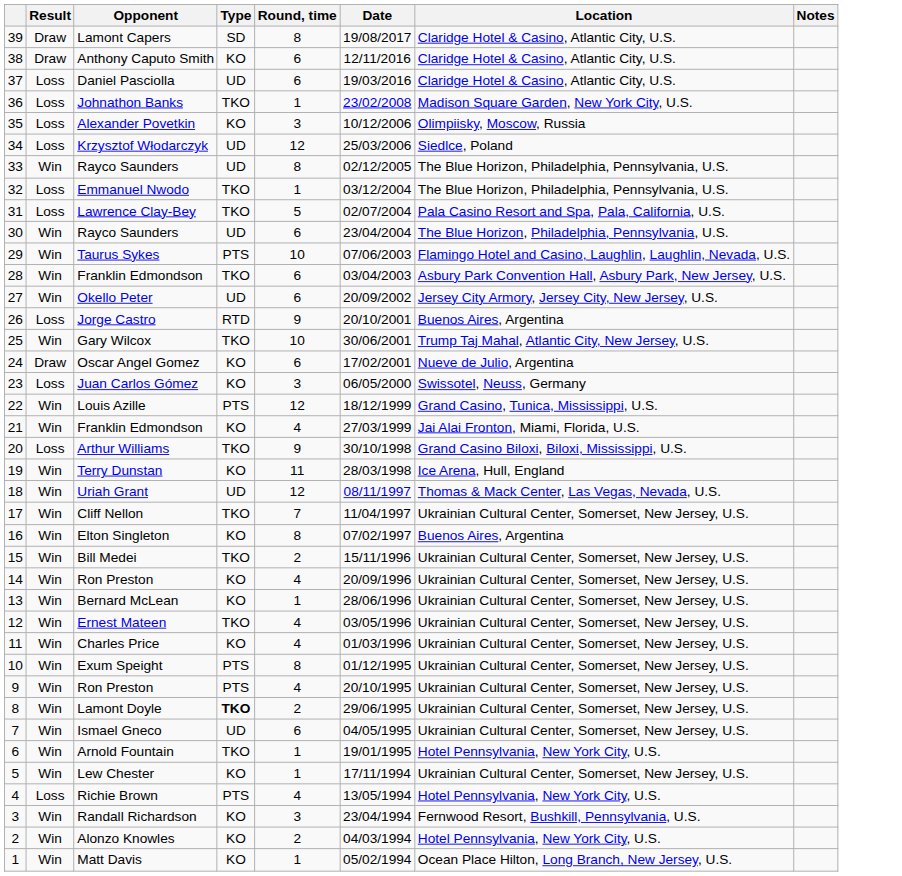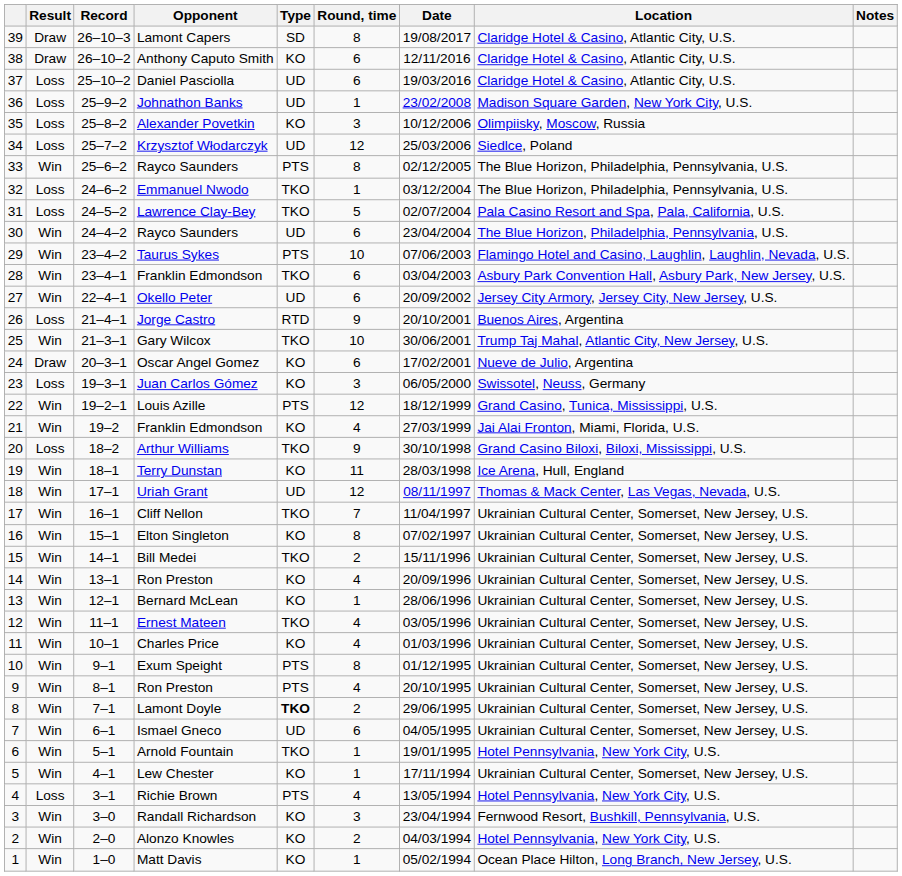 <table class="wikitable" style="text-align:center; font-size:95%">
 <tr>
 <th></th>
 <th>Result</th>
+<th>Record</th>
 <th>Opponent</th>
 <th>Type</th>
 <th>Round, time</th>
 <th>Date</th>
 <th>Location</th>
 <th>Notes</th>
 </tr>
 <tr>
 <td>39</td>
 <td>Draw</td>
+<td>26–10–3</td>
 <td align=left> Lamont Capers</td>
 <td>SD</td>
 <td>8</td>
 <td>19/08/2017</td>
 <td align=left> <a href='#'>Claridge Hotel & Casino</a>, Atlantic City, U.S.</td>
 <td align=left></td>
 </tr>
 <tr>
 <td>38</td>
 <td>Draw</td>
+<td>26–10–2</td>
 <td align=left> Anthony Caputo Smith</td>
 <td>KO</td>
 <td>6</td>
 <td>12/11/2016</td>
 <td align=left> <a href='#'>Claridge Hotel & Casino</a>, Atlantic City, U.S.</td>
 <td align=left></td>
 </tr>
 <tr>
 <td>37</td>
 <td>Loss</td>
+<td>25–10–2</td>
 <td align=left> Daniel Pasciolla</td>
 <td>UD</td>
 <td>6</td>
 <td>19/03/2016</td>
 <td align=left> <a href='#'>Claridge Hotel & Casino</a>, Atlantic City, U.S.</td>
 <td align=left></td>
 </tr>
 <tr>
 <td>36</td>
 <td>Loss</td>
+<td>25–9–2</td>
 <td align=left> <a href='#'>Johnathon Banks</a></td>
-<td>TKO</td>
+<td>UD</td>
 <td>1</td>
 <td><a href='#'>23/02/2008</a></td>
 <td align=left> <a href='#'>Madison Square Garden</a>, <a href='#'>New York City</a>, U.S.</td>
 <td align=left></td>
 </tr>
 <tr>
 <td>35</td>
 <td>Loss</td>
+<td>25–8–2</td>
 <td align=left> <a href='#'>Alexander Povetkin</a></td>
 <td>KO</td>
 <td>3</td>
 <td>10/12/2006</td>
 <td align=left> <a href='#'>Olimpiisky</a>, <a href='#'>Moscow</a>, Russia</td>
 <td align=left></td>
 </tr>
 <tr>
 <td>34</td>
 <td>Loss</td>
+<td>25–7–2</td>
 <td align=left> <a href='#'>Krzysztof Włodarczyk</a></td>
 <td>UD</td>
 <td>12</td>
 <td>25/03/2006</td>
 <td align=left> <a href='#'>Siedlce</a>, Poland</td>
 <td align=left></td>
 </tr>
 <tr>
 <td>33</td>
 <td>Win</td>
+<td>25–6–2</td>
 <td align=left> Rayco Saunders</td>
-<td>UD</td>
+<td>PTS</td>
 <td>8</td>
 <td>02/12/2005</td>
 <td align=left> The Blue Horizon, Philadelphia, Pennsylvania, U.S.</td>
 <td align=left></td>
 </tr>
 <tr>
 <td>32</td>
 <td>Loss</td>
+<td>24–6–2</td>
 <td align=left> <a href='#'>Emmanuel Nwodo</a></td>
 <td>TKO</td>
 <td>1</td>
 <td>03/12/2004</td>
 <td align=left> The Blue Horizon, Philadelphia, Pennsylvania, U.S.</td>
 <td align=left></td>
 </tr>
 <tr>
 <td>31</td>
 <td>Loss</td>
+<td>24–5–2</td>
 <td align=left> <a href='#'>Lawrence Clay-Bey</a></td>
 <td>TKO</td>
 <td>5</td>
 <td>02/07/2004</td>
 <td align=left> <a href='#'>Pala Casino Resort and Spa</a>, <a href='#'>Pala, California</a>, U.S.</td>
 <td align=left></td>
 </tr>
 <tr>
 <td>30</td>
 <td>Win</td>
+<td>24–4–2</td>
 <td align=left> Rayco Saunders</td>
 <td>UD</td>
 <td>6</td>
 <td>23/04/2004</td>
 <td align=left> <a href='#'>The Blue Horizon</a>, <a href='#'>Philadelphia, Pennsylvania</a>, U.S.</td>
 <td align=left></td>
 </tr>
 <tr>
 <td>29</td>
 <td>Win</td>
+<td>23–4–2</td>
 <td align=left> <a href='#'>Taurus Sykes</a></td>
 <td>PTS</td>
 <td>10</td>
 <td>07/06/2003</td>
 <td align=left> <a href='#'>Flamingo Hotel and Casino, Laughlin</a>, <a href='#'>Laughlin, Nevada</a>, U.S.</td>
 <td align=left></td>
 </tr>
 <tr>
 <td>28</td>
 <td>Win</td>
+<td>23–4–1</td>
 <td align=left> Franklin Edmondson</td>
 <td>TKO</td>
 <td>6</td>
 <td>03/04/2003</td>
 <td align=left> <a href='#'>Asbury Park Convention Hall</a>, <a href='#'>Asbury Park, New Jersey</a>, U.S.</td>
 <td align=left></td>
 </tr>
 <tr>
 <td>27</td>
 <td>Win</td>
+<td>22–4–1</td>
 <td align=left> <a href='#'>Okello Peter</a></td>
 <td>UD</td>
 <td>6</td>
 <td>20/09/2002</td>
 <td align=left> <a href='#'>Jersey City Armory</a>, <a href='#'>Jersey City, New Jersey</a>, U.S.</td>
 <td align=left></td>
 </tr>
 <tr>
 <td>26</td>
 <td>Loss</td>
+<td>21–4–1</td>
 <td align=left> <a href='#'>Jorge Castro</a></td>
 <td>RTD</td>
 <td>9</td>
 <td>20/10/2001</td>
 <td align=left> <a href='#'>Buenos Aires</a>, Argentina</td>
 <td align=left></td>
 </tr>
 <tr>
 <td>25</td>
 <td>Win</td>
+<td>21–3–1</td>
 <td align=left> Gary Wilcox</td>
 <td>TKO</td>
 <td>10</td>
 <td>30/06/2001</td>
 <td align=left> <a href='#'>Trump Taj Mahal</a>, <a href='#'>Atlantic City, New Jersey</a>, U.S.</td>
 <td align=left></td>
 </tr>
 <tr>
 <td>24</td>
 <td>Draw</td>
+<td>20–3–1</td>
 <td align=left> Oscar Angel Gomez</td>
 <td>KO</td>
 <td>6</td>
 <td>17/02/2001</td>
 <td align=left> <a href='#'>Nueve de Julio</a>, Argentina</td>
 <td align=left></td>
 </tr>
 <tr>
 <td>23</td>
 <td>Loss</td>
+<td>19–3–1</td>
 <td align=left> <a href='#'>Juan Carlos Gómez</a></td>
 <td>KO</td>
 <td>3</td>
 <td>06/05/2000</td>
 <td align=left> <a href='#'>Swissotel</a>, <a href='#'>Neuss</a>, Germany</td>
 <td align=left></td>
 </tr>
 <tr>
 <td>22</td>
 <td>Win</td>
+<td>19–2–1</td>
 <td align=left> Louis Azille</td>
 <td>PTS</td>
 <td>12</td>
 <td>18/12/1999</td>
 <td align=left> <a href='#'>Grand Casino</a>, <a href='#'>Tunica, Mississippi</a>, U.S.</td>
 <td align=left></td>
 </tr>
 <tr>
 <td>21</td>
 <td>Win</td>
+<td>19–2</td>
 <td align=left> Franklin Edmondson</td>
 <td>KO</td>
 <td>4</td>
 <td>27/03/1999</td>
 <td align=left> <a href='#'>Jai Alai Fronton</a>, Miami, Florida, U.S.</td>
 <td align=left></td>
 </tr>
 <tr>
 <td>20</td>
 <td>Loss</td>
+<td>18–2</td>
 <td align=left> <a href='#'>Arthur Williams</a></td>
 <td>TKO</td>
 <td>9</td>
 <td>30/10/1998</td>
 <td align=left> <a href='#'>Grand Casino Biloxi</a>, <a href='#'>Biloxi, Mississippi</a>, U.S.</td>
 <td align=left></td>
 </tr>
 <tr>
 <td>19</td>
 <td>Win</td>
+<td>18–1</td>
 <td align=left> <a href='#'>Terry Dunstan</a></td>
 <td>KO</td>
 <td>11</td>
 <td>28/03/1998</td>
 <td align=left> <a href='#'>Ice Arena</a>, Hull, England</td>
 <td align=left></td>
 </tr>
 <tr>
 <td>18</td>
 <td>Win</td>
+<td>17–1</td>
 <td align=left> <a href='#'>Uriah Grant</a></td>
 <td>UD</td>
 <td>12</td>
 <td><a href='#'>08/11/1997</a></td>
 <td align=left> <a href='#'>Thomas & Mack Center</a>, <a href='#'>Las Vegas, Nevada</a>, U.S.</td>
 <td align=left></td>
 </tr>
 <tr>
 <td>17</td>
 <td>Win</td>
+<td>16–1</td>
 <td align=left> Cliff Nellon</td>
 <td>TKO</td>
 <td>7</td>
 <td>11/04/1997</td>
 <td align=left> Ukrainian Cultural Center, Somerset, New Jersey, U.S.</td>
 <td align=left></td>
 </tr>
 <tr>
 <td>16</td>
 <td>Win</td>
+<td>15–1</td>
 <td align=left> Elton Singleton</td>
 <td>KO</td>
 <td>8</td>
 <td>07/02/1997</td>
-<td align=left> <a href='#'>Buenos Aires</a>, Argentina</td>
+<td align=left> Ukrainian Cultural Center, Somerset, New Jersey, U.S.</td>
 <td align=left></td>
 </tr>
 <tr>
 <td>15</td>
 <td>Win</td>
+<td>14–1</td>
 <td align=left> Bill Medei</td>
 <td>TKO</td>
 <td>2</td>
 <td>15/11/1996</td>
 <td align=left> Ukrainian Cultural Center, Somerset, New Jersey, U.S.</td>
 <td align=left></td>
 </tr>
 <tr>
 <td>14</td>
 <td>Win</td>
+<td>13–1</td>
 <td align=left> Ron Preston</td>
 <td>KO</td>
 <td>4</td>
 <td>20/09/1996</td>
 <td align=left> Ukrainian Cultural Center, Somerset, New Jersey, U.S.</td>
 <td align=left></td>
 </tr>
 <tr>
 <td>13</td>
 <td>Win</td>
+<td>12–1</td>
 <td align=left> Bernard McLean</td>
 <td>KO</td>
 <td>1</td>
 <td>28/06/1996</td>
 <td align=left> Ukrainian Cultural Center, Somerset, New Jersey, U.S.</td>
 <td align=left></td>
 </tr>
 <tr>
 <td>12</td>
 <td>Win</td>
+<td>11–1</td>
 <td align=left> <a href='#'>Ernest Mateen</a></td>
 <td>TKO</td>
 <td>4</td>
 <td>03/05/1996</td>
 <td align=left> Ukrainian Cultural Center, Somerset, New Jersey, U.S.</td>
 <td align=left></td>
 </tr>
 <tr>
 <td>11</td>
 <td>Win</td>
+<td>10–1</td>
 <td align=left> Charles Price</td>
 <td>KO</td>
 <td>4</td>
 <td>01/03/1996</td>
 <td align=left> Ukrainian Cultural Center, Somerset, New Jersey, U.S.</td>
 <td align=left></td>
 </tr>
 <tr>
 <td>10</td>
 <td>Win</td>
+<td>9–1</td>
 <td align=left> Exum Speight</td>
 <td>PTS</td>
 <td>8</td>
 <td>01/12/1995</td>
 <td align=left> Ukrainian Cultural Center, Somerset, New Jersey, U.S.</td>
 <td align=left></td>
 </tr>
 <tr>
 <td>9</td>
 <td>Win</td>
+<td>8–1</td>
 <td align=left> Ron Preston</td>
 <td>PTS</td>
 <td>4</td>
 <td>20/10/1995</td>
 <td align=left> Ukrainian Cultural Center, Somerset, New Jersey, U.S.</td>
 <td align=left></td>
 </tr>
 <tr>
 <td>8</td>
 <td>Win</td>
+<td>7–1</td>
 <td align=left> Lamont Doyle</td>
 <td><strong>TKO</strong></td>
 <td>2</td>
 <td>29/06/1995</td>
 <td align=left> Ukrainian Cultural Center, Somerset, New Jersey, U.S.</td>
 <td align=left></td>
 </tr>
 <tr>
 <td>7</td>
 <td>Win</td>
+<td>6–1</td>
 <td align=left> Ismael Gneco</td>
 <td>UD</td>
 <td>6</td>
 <td>04/05/1995</td>
 <td align=left> Ukrainian Cultural Center, Somerset, New Jersey, U.S.</td>
 <td align=left></td>
 </tr>
 <tr>
 <td>6</td>
 <td>Win</td>
+<td>5–1</td>
 <td align=left> Arnold Fountain</td>
 <td>TKO</td>
 <td>1</td>
 <td>19/01/1995</td>
 <td align=left> <a href='#'>Hotel Pennsylvania</a>, <a href='#'>New York City</a>, U.S.</td>
 <td align=left></td>
 </tr>
 <tr>
 <td>5</td>
 <td>Win</td>
+<td>4–1</td>
 <td align=left> Lew Chester</td>
 <td>KO</td>
 <td>1</td>
 <td>17/11/1994</td>
 <td align=left> Ukrainian Cultural Center, Somerset, New Jersey, U.S.</td>
 <td align=left></td>
 </tr>
 <tr>
 <td>4</td>
 <td>Loss</td>
+<td>3–1</td>
 <td align=left> Richie Brown</td>
 <td>PTS</td>
 <td>4</td>
 <td>13/05/1994</td>
 <td align=left> <a href='#'>Hotel Pennsylvania</a>, <a href='#'>New York City</a>, U.S.</td>
 <td align=left></td>
 </tr>
 <tr>
 <td>3</td>
 <td>Win</td>
+<td>3–0</td>
 <td align=left> Randall Richardson</td>
 <td>KO</td>
 <td>3</td>
 <td>23/04/1994</td>
 <td align=left> Fernwood Resort, <a href='#'>Bushkill, Pennsylvania</a>, U.S.</td>
 <td align=left></td>
 </tr>
 <tr>
 <td>2</td>
 <td>Win</td>
+<td>2–0</td>
 <td align=left> Alonzo Knowles</td>
 <td>KO</td>
 <td>2</td>
 <td>04/03/1994</td>
 <td align=left> <a href='#'>Hotel Pennsylvania</a>, <a href='#'>New York City</a>, U.S.</td>
 <td align=left></td>
 </tr>
 <tr>
 <td>1</td>
 <td>Win</td>
+<td>1–0</td>
 <td align=left> Matt Davis</td>
 <td>KO</td>
 <td>1</td>
 <td>05/02/1994</td>
 <td align=left> Ocean Place Hilton, <a href='#'>Long Branch, New Jersey</a>, U.S.</td>
 <td align=left></td>
 </tr>
 </table>
